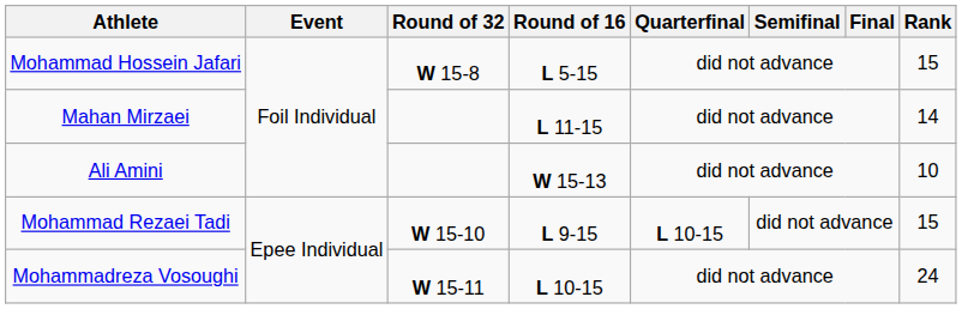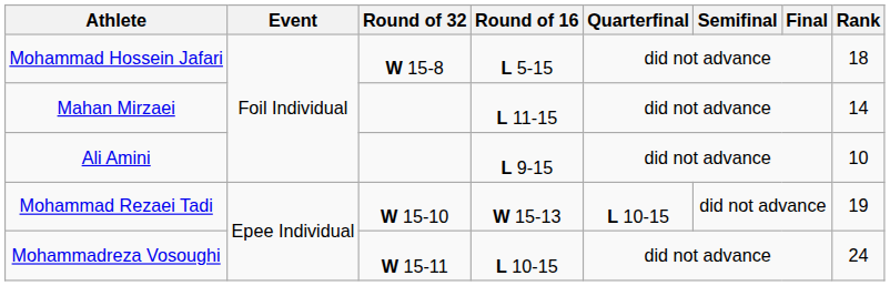 <table class=wikitable style=font-size:88%;text-align:center>
 <tr>
 <th>Athlete</th>
 <th>Event</th>
 <th>Round of 32</th>
 <th>Round of 16</th>
 <th>Quarterfinal</th>
 <th>Semifinal</th>
 <th>Final</th>
 <th>Rank</th>
 </tr>
 <tr>
 <td><a href='#'>Mohammad Hossein Jafari</a></td>
 <td rowspan=3>Foil Individual</td>
 <td><br><strong>W</strong> 15-8</td>
 <td><br><strong>L</strong> 5-15</td>
 <td colspan=3>did not advance</td>
-<td>15</td>
+<td>18</td>
 </tr>
 <tr>
 <td><a href='#'>Mahan Mirzaei</a></td>
 <td></td>
 <td><br><strong>L</strong> 11-15</td>
 <td colspan=3>did not advance</td>
 <td>14</td>
 </tr>
 <tr>
 <td><a href='#'>Ali Amini</a></td>
 <td></td>
-<td><br><strong>W</strong> 15-13</td>
+<td><br><strong>L</strong> 9-15</td>
 <td colspan=3>did not advance</td>
 <td>10</td>
 </tr>
 <tr>
 <td><a href='#'>Mohammad Rezaei Tadi</a></td>
 <td rowspan=2>Epee Individual</td>
 <td><br><strong>W</strong> 15-10</td>
-<td><br><strong>L</strong> 9-15</td>
+<td><br><strong>W</strong> 15-13</td>
 <td><br><strong>L</strong> 10-15</td>
 <td colspan=2>did not advance</td>
-<td>15</td>
+<td>19</td>
 </tr>
 <tr>
 <td><a href='#'>Mohammadreza Vosoughi</a></td>
 <td><br><strong>W</strong> 15-11</td>
 <td><br><strong>L</strong> 10-15</td>
 <td colspan=3>did not advance</td>
 <td>24</td>
 </tr>
 </table>
